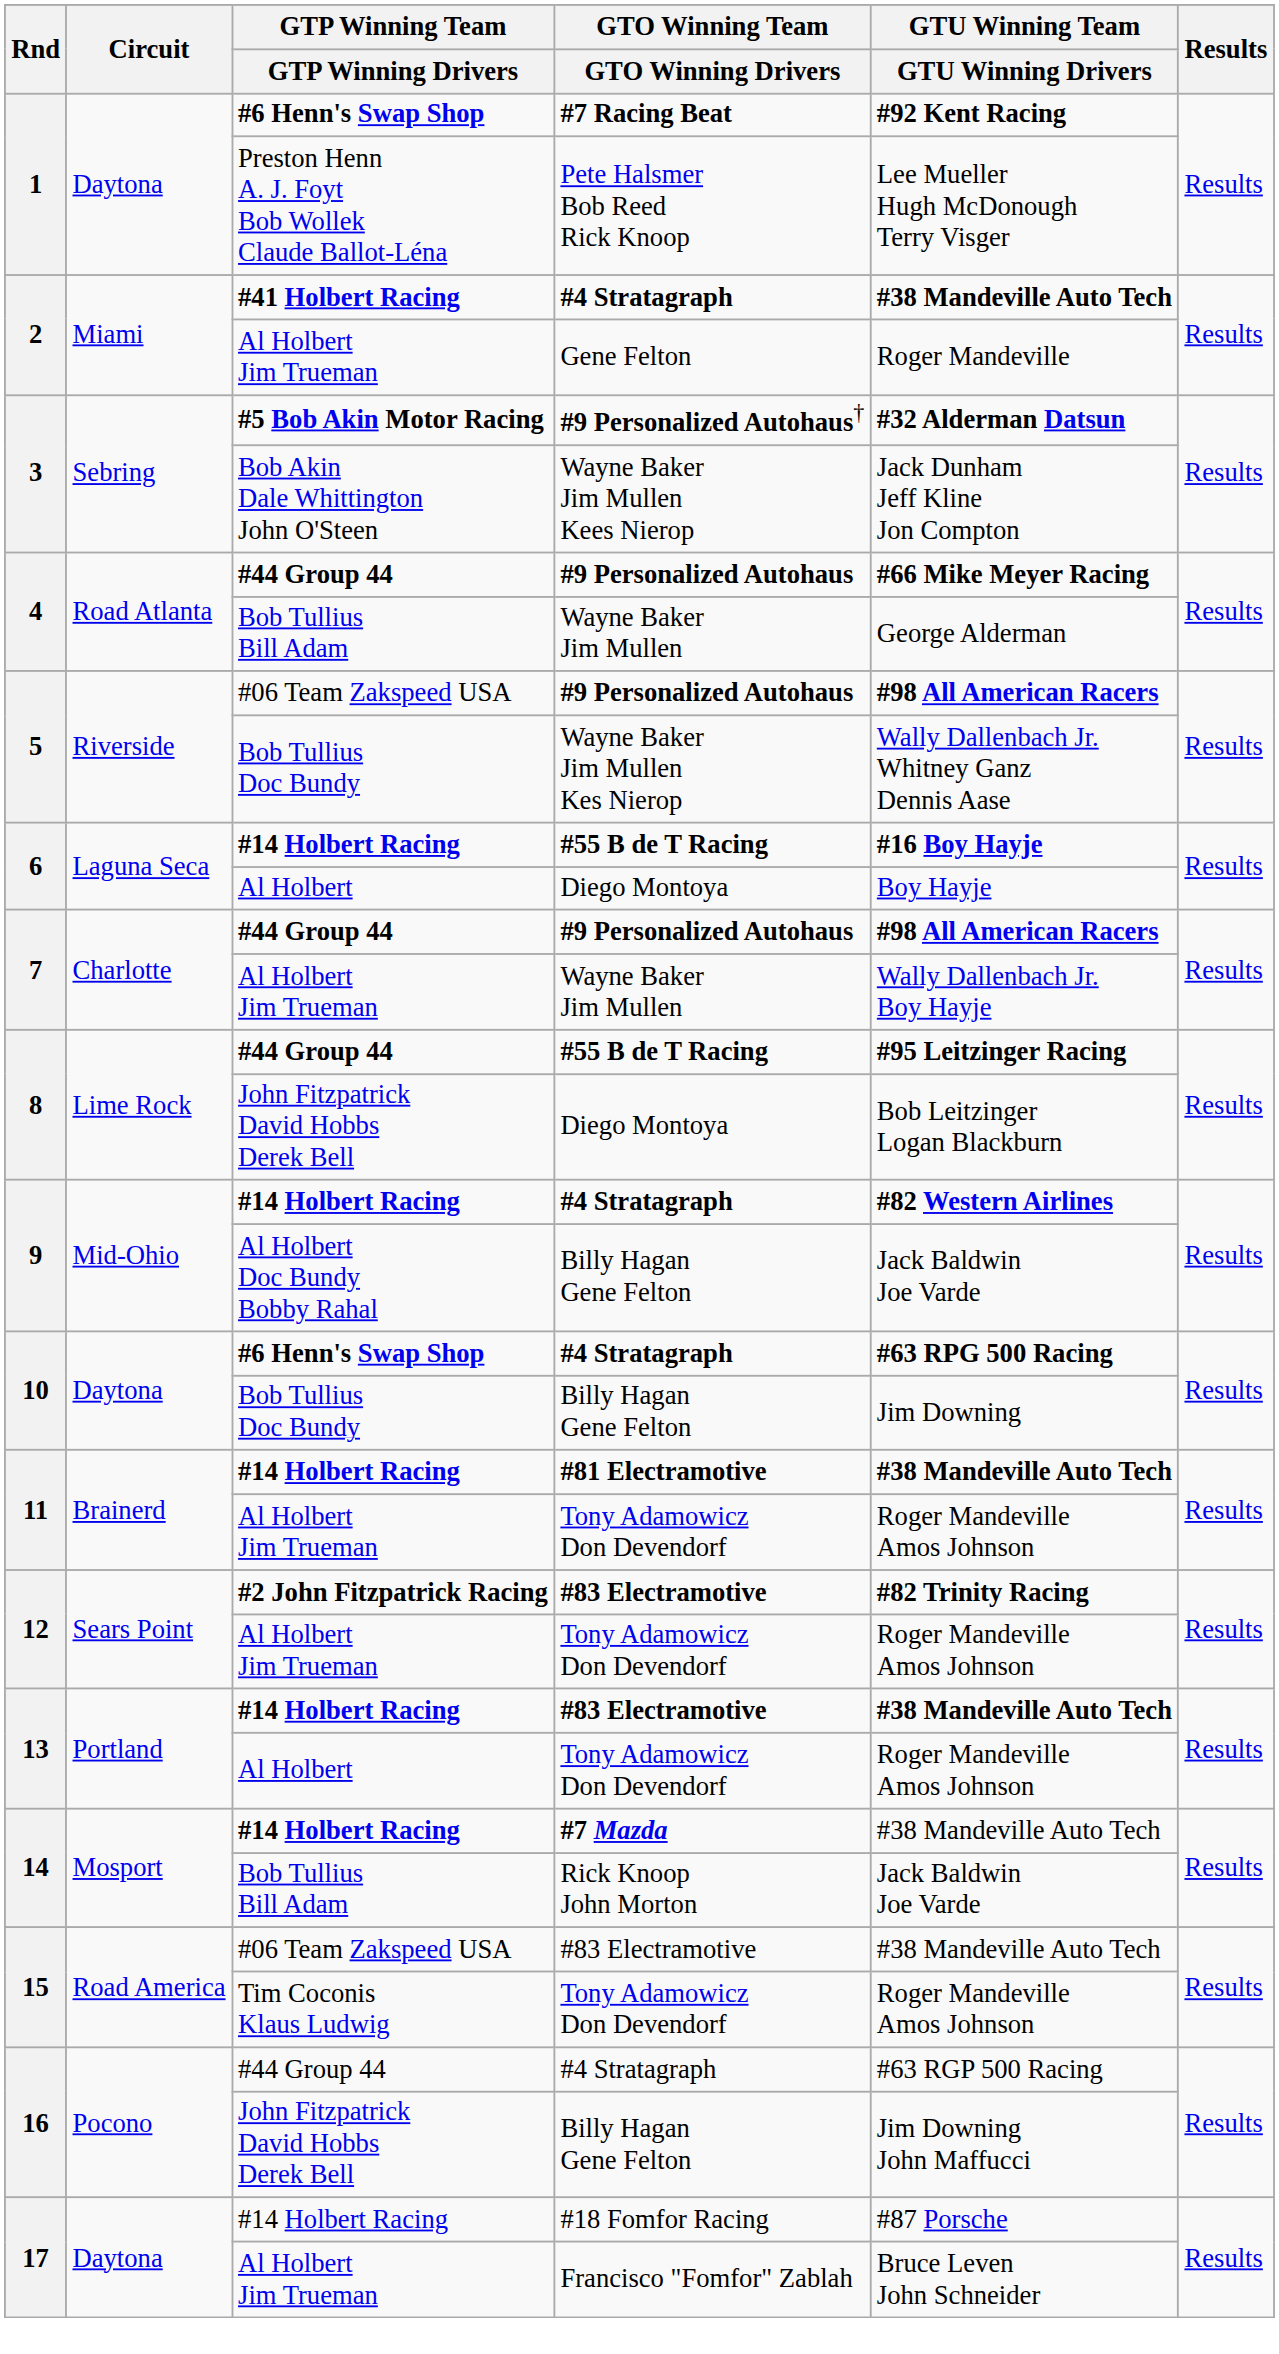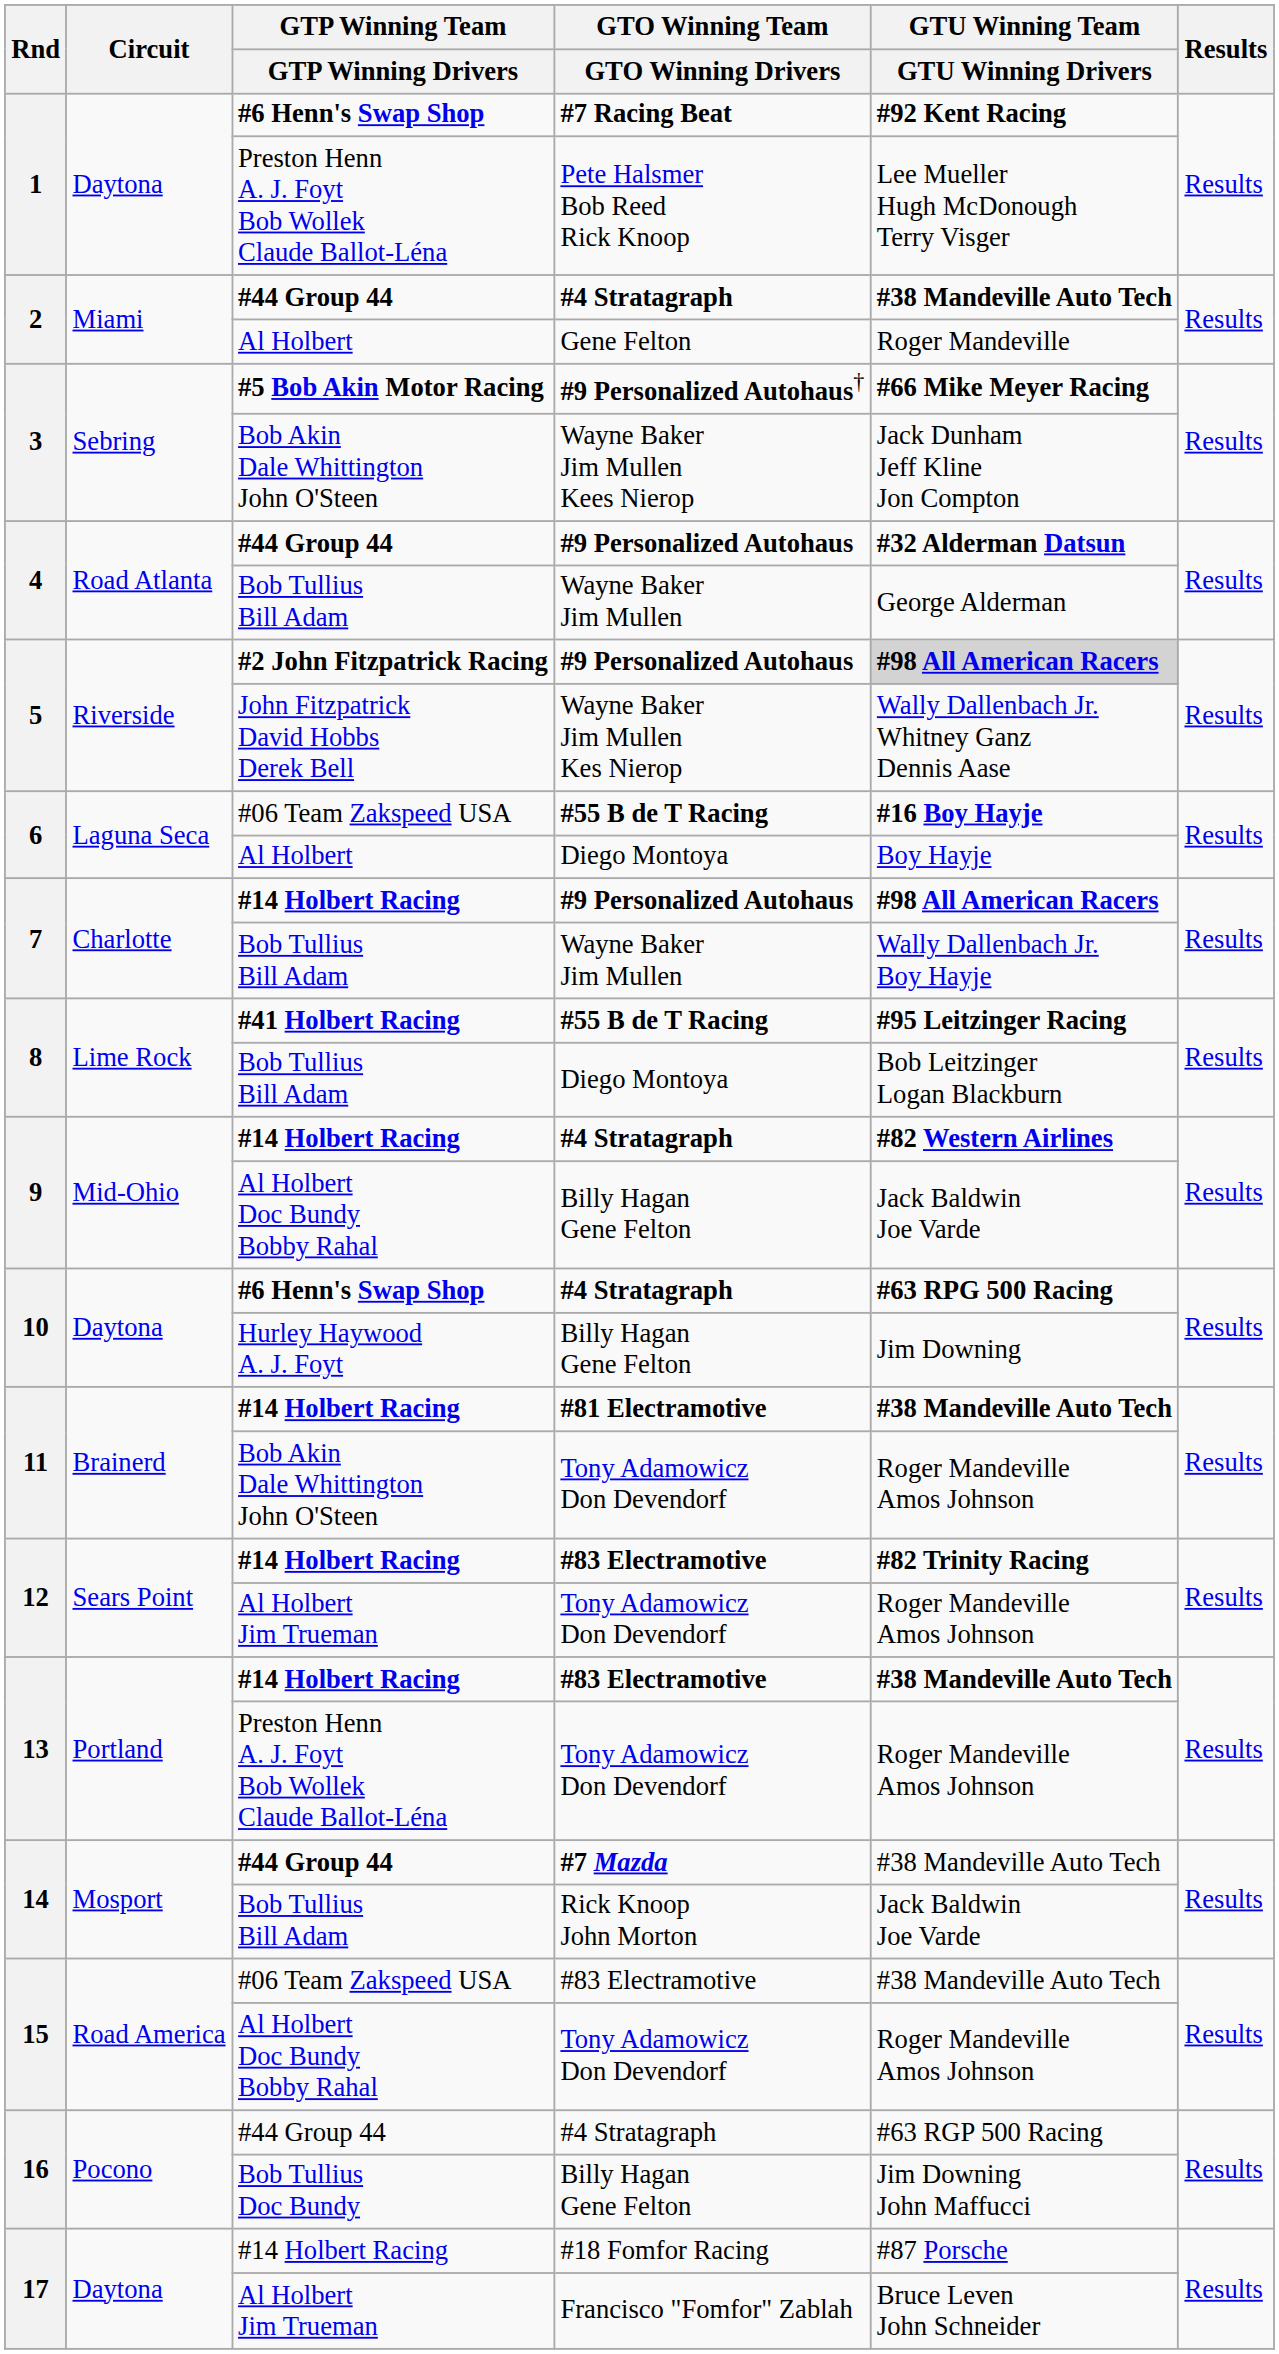 <table class="wikitable" style="font-size: 90%;">
 <tr>
 <th rowspan=2>Rnd</th>
 <th rowspan=2>Circuit</th>
 <th>GTP Winning Team</th>
 <th>GTO Winning Team</th>
 <th>GTU Winning Team</th>
 <th rowspan=2>Results</th>
 </tr>
 <tr>
 <th>GTP Winning Drivers</th>
 <th>GTO Winning Drivers</th>
 <th>GTU Winning Drivers</th>
 </tr>
 <tr>
 <th rowspan=2>1</th>
 <td rowspan=2><a href='#'>Daytona</a></td>
 <td><strong> #6 Henn's <a href='#'>Swap Shop</a></strong></td>
 <td><strong> #7 Racing Beat</strong></td>
 <td><strong> #92 Kent Racing</strong></td>
 <td rowspan=2><a href='#'>Results</a></td>
 </tr>
 <tr>
 <td> Preston Henn<br> <a href='#'>A. J. Foyt</a><br> <a href='#'>Bob Wollek</a><br> <a href='#'>Claude Ballot-Léna</a></td>
 <td> <a href='#'>Pete Halsmer</a><br> Bob Reed<br> Rick Knoop</td>
 <td> Lee Mueller<br> Hugh McDonough<br> Terry Visger</td>
 </tr>
 <tr>
 <th rowspan=2>2</th>
 <td rowspan=2><a href='#'>Miami</a></td>
-<td><strong> #41 <a href='#'>Holbert Racing</a></strong></td>
+<td><strong> #44 Group 44</strong></td>
 <td><strong> #4 Stratagraph</strong></td>
 <td><strong> #38 Mandeville Auto Tech</strong></td>
 <td rowspan=2><a href='#'>Results</a></td>
 </tr>
 <tr>
-<td> <a href='#'>Al Holbert</a><br> <a href='#'>Jim Trueman</a></td>
+<td> <a href='#'>Al Holbert</a></td>
 <td> Gene Felton</td>
 <td> Roger Mandeville</td>
 </tr>
 <tr>
 <th rowspan=2>3</th>
 <td rowspan=2><a href='#'>Sebring</a></td>
 <td><strong> #5 <a href='#'>Bob Akin</a> Motor Racing</strong></td>
 <td><strong> #9 Personalized Autohaus</strong><sup>†</sup></td>
-<td><strong> #32 Alderman <a href='#'>Datsun</a></strong></td>
+<td><strong> #66 Mike Meyer Racing</strong></td>
 <td rowspan=2><a href='#'>Results</a></td>
 </tr>
 <tr>
 <td> <a href='#'>Bob Akin</a><br> <a href='#'>Dale Whittington</a><br> John O'Steen</td>
 <td> Wayne Baker<br> Jim Mullen<br> Kees Nierop</td>
 <td> Jack Dunham<br> Jeff Kline<br> Jon Compton</td>
 </tr>
 <tr>
 <th rowspan=2>4</th>
 <td rowspan=2><a href='#'>Road Atlanta</a></td>
 <td><strong> #44 Group 44</strong></td>
 <td><strong> #9 Personalized Autohaus</strong></td>
-<td><strong> #66 Mike Meyer Racing</strong></td>
+<td><strong> #32 Alderman <a href='#'>Datsun</a></strong></td>
 <td rowspan=2><a href='#'>Results</a></td>
 </tr>
 <tr>
 <td> <a href='#'>Bob Tullius</a><br> <a href='#'>Bill Adam</a></td>
 <td> Wayne Baker<br> Jim Mullen</td>
 <td> George Alderman</td>
 </tr>
 <tr>
 <th rowspan=2>5</th>
 <td rowspan=2><a href='#'>Riverside</a></td>
-<td></strong> #06 Team <a href='#'>Zakspeed</a> USA<strong></td>
+<td><strong> #2 John Fitzpatrick Racing</strong></td>
 <td><strong> #9 Personalized Autohaus</strong></td>
-<td><strong> #98 <a href='#'>All American Racers</a></strong></td>
+<td style="background: lightgrey;"><strong> #98 <a href='#'>All American Racers</a></strong></td>
 <td rowspan=2><a href='#'>Results</a></td>
 </tr>
 <tr>
-<td> <a href='#'>Bob Tullius</a><br> <a href='#'>Doc Bundy</a></td>
+<td> <a href='#'>John Fitzpatrick</a><br> <a href='#'>David Hobbs</a><br> <a href='#'>Derek Bell</a></td>
 <td> Wayne Baker<br> Jim Mullen<br> Kes Nierop</td>
 <td> <a href='#'>Wally Dallenbach Jr.</a><br> Whitney Ganz<br> Dennis Aase</td>
 </tr>
 <tr>
 <th rowspan=2>6</th>
 <td rowspan=2><a href='#'>Laguna Seca</a></td>
-<td><strong> #14 <a href='#'>Holbert Racing</a></strong></td>
+<td></strong> #06 Team <a href='#'>Zakspeed</a> USA<strong></td>
 <td><strong> #55 B de T Racing</strong></td>
 <td><strong> #16 <a href='#'>Boy Hayje</a></strong></td>
 <td rowspan=2><a href='#'>Results</a></td>
 </tr>
 <tr>
 <td> <a href='#'>Al Holbert</a></td>
 <td> Diego Montoya</td>
 <td> <a href='#'>Boy Hayje</a></td>
 </tr>
 <tr>
 <th rowspan=2>7</th>
 <td rowspan=2><a href='#'>Charlotte</a></td>
-<td><strong> #44 Group 44</strong></td>
+<td><strong> #14 <a href='#'>Holbert Racing</a></strong></td>
 <td><strong> #9 Personalized Autohaus</strong></td>
 <td><strong> #98 <a href='#'>All American Racers</a></strong></td>
 <td rowspan=2><a href='#'>Results</a></td>
 </tr>
 <tr>
-<td> <a href='#'>Al Holbert</a><br> <a href='#'>Jim Trueman</a></td>
+<td> <a href='#'>Bob Tullius</a><br> <a href='#'>Bill Adam</a></td>
 <td> Wayne Baker<br> Jim Mullen</td>
 <td> <a href='#'>Wally Dallenbach Jr.</a><br> <a href='#'>Boy Hayje</a></td>
 </tr>
 <tr>
 <th rowspan=2>8</th>
 <td rowspan=2><a href='#'>Lime Rock</a></td>
-<td><strong> #44 Group 44</strong></td>
+<td><strong> #41 <a href='#'>Holbert Racing</a></strong></td>
 <td><strong> #55 B de T Racing</strong></td>
 <td><strong> #95 Leitzinger Racing</strong></td>
 <td rowspan=2><a href='#'>Results</a></td>
 </tr>
 <tr>
-<td> <a href='#'>John Fitzpatrick</a><br> <a href='#'>David Hobbs</a><br> <a href='#'>Derek Bell</a></td>
+<td> <a href='#'>Bob Tullius</a><br> <a href='#'>Bill Adam</a></td>
 <td> Diego Montoya</td>
 <td> Bob Leitzinger<br> Logan Blackburn</td>
 </tr>
 <tr>
 <th rowspan=2>9</th>
 <td rowspan=2><a href='#'>Mid-Ohio</a></td>
 <td><strong> #14 <a href='#'>Holbert Racing</a></strong></td>
 <td><strong> #4 Stratagraph</strong></td>
 <td><strong> #82 <a href='#'>Western Airlines</a></strong></td>
 <td rowspan=2><a href='#'>Results</a></td>
 </tr>
 <tr>
 <td> <a href='#'>Al Holbert</a><br> <a href='#'>Doc Bundy</a><br> <a href='#'>Bobby Rahal</a></td>
 <td> Billy Hagan<br> Gene Felton</td>
 <td> Jack Baldwin<br> Joe Varde</td>
 </tr>
 <tr>
 <th rowspan=2>10</th>
 <td rowspan=2><a href='#'>Daytona</a></td>
 <td><strong> #6 Henn's <a href='#'>Swap Shop</a></strong></td>
 <td><strong> #4 Stratagraph</strong></td>
 <td><strong> #63 RPG 500 Racing</strong></td>
 <td rowspan=2><a href='#'>Results</a></td>
 </tr>
 <tr>
-<td> <a href='#'>Bob Tullius</a><br> <a href='#'>Doc Bundy</a></td>
+<td> <a href='#'>Hurley Haywood</a><br> <a href='#'>A. J. Foyt</a></td>
 <td> Billy Hagan<br> Gene Felton</td>
 <td> Jim Downing</td>
 </tr>
 <tr>
 <th rowspan=2>11</th>
 <td rowspan=2><a href='#'>Brainerd</a></td>
 <td><strong> #14 <a href='#'>Holbert Racing</a></strong></td>
 <td><strong> #81 Electramotive</strong></td>
 <td><strong> #38 Mandeville Auto Tech</strong></td>
 <td rowspan=2><a href='#'>Results</a></td>
 </tr>
 <tr>
-<td> <a href='#'>Al Holbert</a><br> <a href='#'>Jim Trueman</a></td>
+<td> <a href='#'>Bob Akin</a><br> <a href='#'>Dale Whittington</a><br> John O'Steen</td>
 <td> <a href='#'>Tony Adamowicz</a><br> Don Devendorf</td>
 <td> Roger Mandeville<br> Amos Johnson</td>
 </tr>
 <tr>
 <th rowspan=2>12</th>
 <td rowspan=2><a href='#'>Sears Point</a></td>
-<td><strong> #2 John Fitzpatrick Racing</strong></td>
+<td><strong> #14 <a href='#'>Holbert Racing</a></strong></td>
 <td><strong> #83 Electramotive</strong></td>
 <td><strong> #82 Trinity Racing</strong></td>
 <td rowspan=2><a href='#'>Results</a></td>
 </tr>
 <tr>
 <td> <a href='#'>Al Holbert</a><br> <a href='#'>Jim Trueman</a></td>
 <td> <a href='#'>Tony Adamowicz</a><br> Don Devendorf</td>
 <td> Roger Mandeville<br> Amos Johnson</td>
 </tr>
 <tr>
 <th rowspan=2>13</th>
 <td rowspan=2><a href='#'>Portland</a></td>
 <td><strong> #14 <a href='#'>Holbert Racing</a></strong></td>
 <td><strong> #83 Electramotive</strong></td>
 <td><strong> #38 Mandeville Auto Tech</strong></td>
 <td rowspan=2><a href='#'>Results</a></td>
 </tr>
 <tr>
-<td> <a href='#'>Al Holbert</a></td>
+<td> Preston Henn<br> <a href='#'>A. J. Foyt</a><br> <a href='#'>Bob Wollek</a><br> <a href='#'>Claude Ballot-Léna</a></td>
 <td> <a href='#'>Tony Adamowicz</a><br> Don Devendorf</td>
 <td> Roger Mandeville<br> Amos Johnson</td>
 </tr>
 <tr>
 <th rowspan=2>14</th>
 <td rowspan=2><a href='#'>Mosport</a></td>
-<td><strong> #14 <a href='#'>Holbert Racing</a></strong></td>
+<td><strong> #44 Group 44</strong></td>
 <td><strong> #7 <em><a href='#'>Mazda</a><strong><em></td>
 <td></strong> #38 Mandeville Auto Tech<strong></td>
 <td rowspan=2><a href='#'>Results</a></td>
 </tr>
 <tr>
 <td> <a href='#'>Bob Tullius</a><br> <a href='#'>Bill Adam</a></td>
 <td> Rick Knoop<br> John Morton</td>
 <td> Jack Baldwin<br> Joe Varde</td>
 </tr>
 <tr>
 <th rowspan=2>15</th>
 <td rowspan=2><a href='#'>Road America</a></td>
 <td></strong> #06 Team <a href='#'>Zakspeed</a> USA<strong></td>
 <td></strong> #83 Electramotive<strong></td>
 <td></strong> #38 Mandeville Auto Tech<strong></td>
 <td rowspan=2><a href='#'>Results</a></td>
 </tr>
 <tr>
-<td> Tim Coconis<br> <a href='#'>Klaus Ludwig</a></td>
+<td> <a href='#'>Al Holbert</a><br> <a href='#'>Doc Bundy</a><br> <a href='#'>Bobby Rahal</a></td>
 <td> <a href='#'>Tony Adamowicz</a><br> Don Devendorf</td>
 <td> Roger Mandeville<br> Amos Johnson</td>
 </tr>
 <tr>
 <th rowspan=2>16</th>
 <td rowspan=2><a href='#'>Pocono</a></td>
 <td></strong> #44 Group 44<strong></td>
 <td></strong> #4 Stratagraph<strong></td>
 <td></strong> #63 RGP 500 Racing<strong></td>
 <td rowspan=2><a href='#'>Results</a></td>
 </tr>
 <tr>
-<td> <a href='#'>John Fitzpatrick</a><br> <a href='#'>David Hobbs</a><br> <a href='#'>Derek Bell</a></td>
+<td> <a href='#'>Bob Tullius</a><br> <a href='#'>Doc Bundy</a></td>
 <td> Billy Hagan<br> Gene Felton</td>
 <td> Jim Downing<br> John Maffucci</td>
 </tr>
 <tr>
 <th rowspan=2>17</th>
 <td rowspan=2><a href='#'>Daytona</a></td>
 <td></strong> #14 <a href='#'>Holbert Racing</a><strong></td>
 <td></strong> #18 Fomfor Racing<strong></td>
 <td></strong> #87 </em><a href='#'>Porsche</a></em></strong></td>
 <td rowspan=2><a href='#'>Results</a></td>
 </tr>
 <tr>
 <td> <a href='#'>Al Holbert</a><br> <a href='#'>Jim Trueman</a></td>
 <td> Francisco "Fomfor" Zablah</td>
 <td> Bruce Leven<br> John Schneider</td>
 </tr>
 </table>
